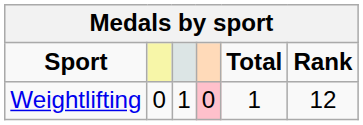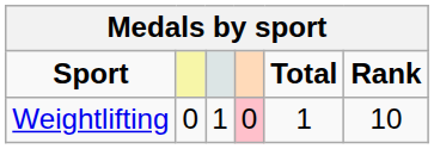 <table class="wikitable" style="font-size:100%;">
 <tr align=center style="background:#efefef;">
 <th colspan=7><strong>Medals by sport</strong></th>
 </tr>
 <tr align=center align=center>
 <td><strong>Sport</strong></td>
 <td style="background:#f7f6a8;"></td>
 <td style="background:#dce5e5;"></td>
 <td style="background:#ffdab9;"></td>
 <td><strong>Total</strong></td>
 <td><strong>Rank</strong></td>
 </tr>
 <tr align=center align=center>
 <td align=left><a href='#'>Weightlifting</a></td>
 <td>0</td>
 <td>1</td>
 <td style="background: pink;">0</td>
 <td>1</td>
-<td>12</td>
+<td>10</td>
 </tr>
 </table>
